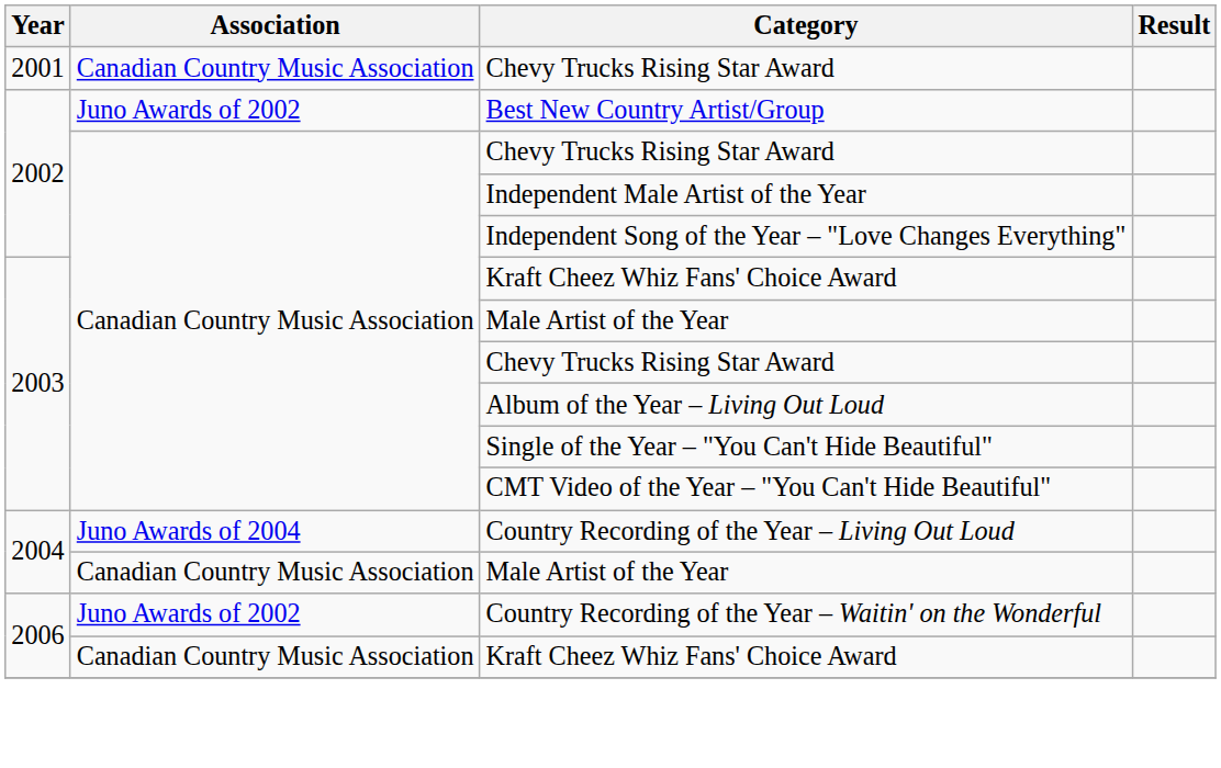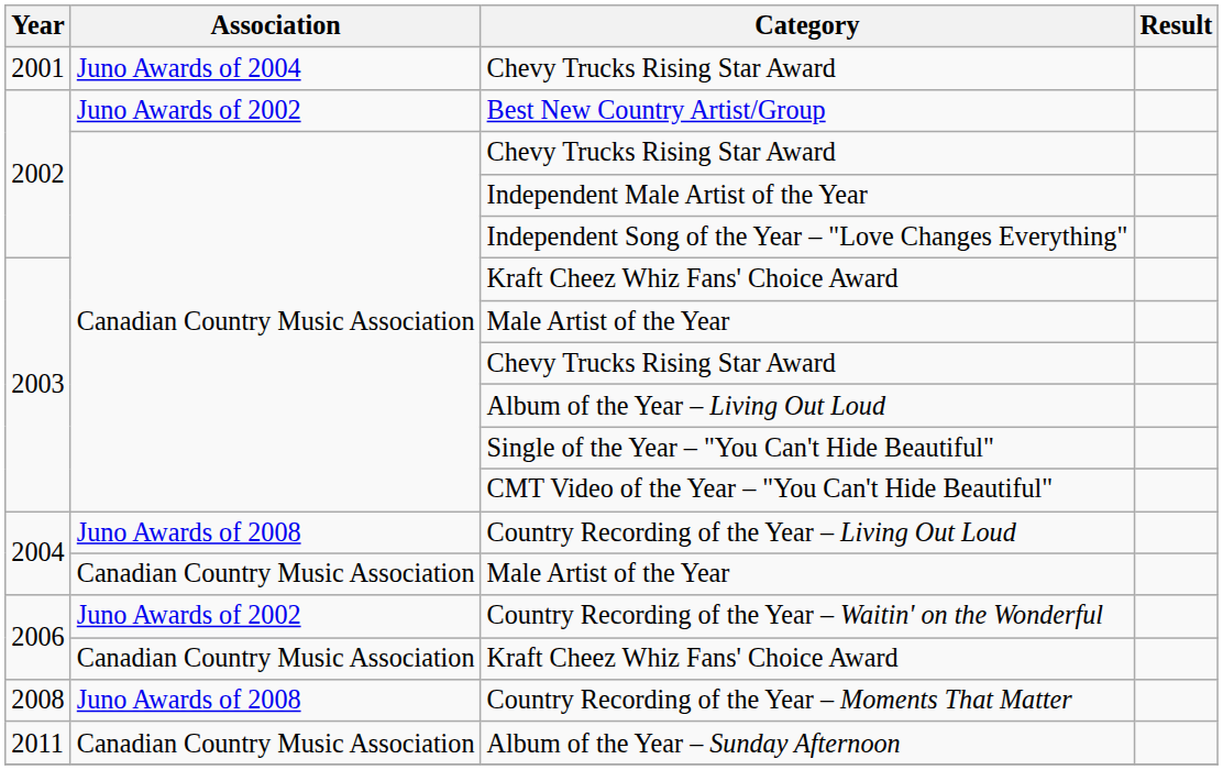 <table class="wikitable">
 <tr>
 <th>Year</th>
 <th>Association</th>
 <th>Category</th>
 <th>Result</th>
 </tr>
 <tr>
 <td>2001</td>
-<td><a href='#'>Canadian Country Music Association</a></td>
+<td><a href='#'>Juno Awards of 2004</a></td>
 <td>Chevy Trucks Rising Star Award</td>
 <td></td>
 </tr>
 <tr>
 <td rowspan="4">2002</td>
 <td><a href='#'>Juno Awards of 2002</a></td>
 <td><a href='#'>Best New Country Artist/Group</a></td>
 <td></td>
 </tr>
 <tr>
 <td rowspan="9">Canadian Country Music Association</td>
 <td>Chevy Trucks Rising Star Award</td>
 <td></td>
 </tr>
 <tr>
 <td>Independent Male Artist of the Year</td>
 <td></td>
 </tr>
 <tr>
 <td>Independent Song of the Year – "Love Changes Everything"</td>
 <td></td>
 </tr>
 <tr>
 <td rowspan="6">2003</td>
 <td>Kraft Cheez Whiz Fans' Choice Award</td>
 <td></td>
 </tr>
 <tr>
 <td>Male Artist of the Year</td>
 <td></td>
 </tr>
 <tr>
 <td>Chevy Trucks Rising Star Award</td>
 <td></td>
 </tr>
 <tr>
 <td>Album of the Year – <em>Living Out Loud</em></td>
 <td></td>
 </tr>
 <tr>
 <td>Single of the Year – "You Can't Hide Beautiful"</td>
 <td></td>
 </tr>
 <tr>
 <td>CMT Video of the Year – "You Can't Hide Beautiful"</td>
 <td></td>
 </tr>
 <tr>
 <td rowspan="2">2004</td>
-<td><a href='#'>Juno Awards of 2004</a></td>
+<td><a href='#'>Juno Awards of 2008</a></td>
 <td>Country Recording of the Year – <em>Living Out Loud</em></td>
 <td></td>
 </tr>
 <tr>
 <td>Canadian Country Music Association</td>
 <td>Male Artist of the Year</td>
 <td></td>
 </tr>
 <tr>
 <td rowspan="2">2006</td>
 <td><a href='#'>Juno Awards of 2002</a></td>
 <td>Country Recording of the Year – <em>Waitin' on the Wonderful</em></td>
 <td></td>
 </tr>
 <tr>
 <td>Canadian Country Music Association</td>
 <td>Kraft Cheez Whiz Fans' Choice Award</td>
 <td></td>
 </tr>
 <tr>
+<td>2008</td>
+<td><a href='#'>Juno Awards of 2008</a></td>
+<td>Country Recording of the Year – <em>Moments That Matter</em></td>
+<td></td>
+</tr>
+<tr>
+<td>2011</td>
+<td>Canadian Country Music Association</td>
+<td>Album of the Year – <em>Sunday Afternoon</em></td>
+<td></td>
+</tr>
+<tr>
 </tr>
 </table>
